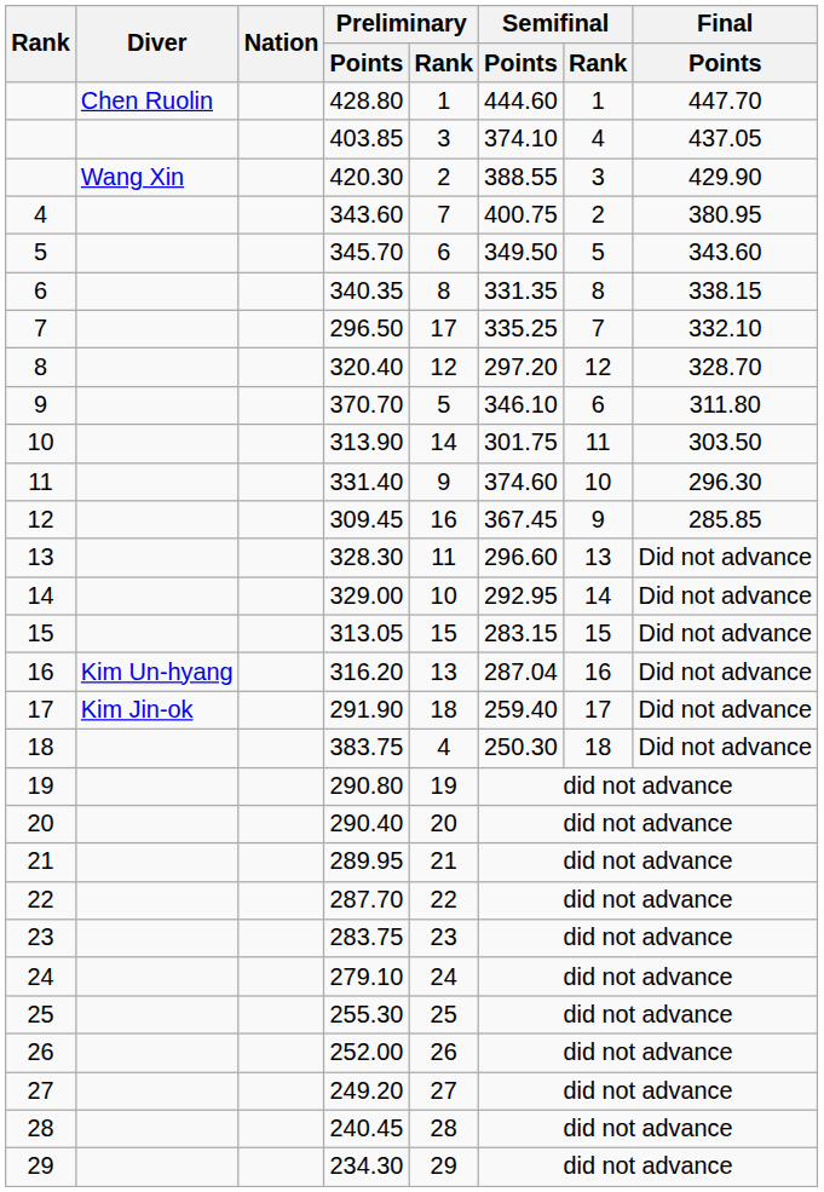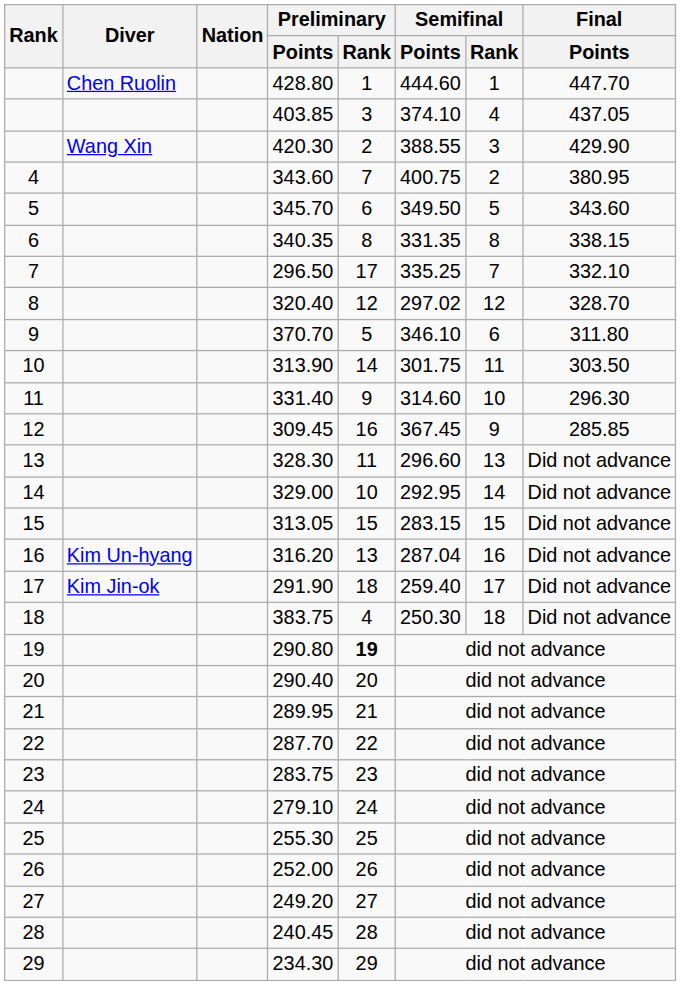 <table class="wikitable sortable" style="text-align:center">
 <tr>
 <th rowspan="2">Rank</th>
 <th rowspan="2">Diver</th>
 <th rowspan="2">Nation</th>
 <th colspan="2">Preliminary</th>
 <th colspan="2">Semifinal</th>
 <th>Final</th>
 </tr>
 <tr>
 <th>Points</th>
 <th>Rank</th>
 <th>Points</th>
 <th>Rank</th>
 <th>Points</th>
 </tr>
 <tr>
 <td></td>
 <td align=left><a href='#'>Chen Ruolin</a></td>
 <td align=left></td>
 <td>428.80</td>
 <td>1</td>
 <td>444.60</td>
 <td>1</td>
 <td>447.70</td>
 </tr>
 <tr>
 <td></td>
 <td align=left></td>
 <td align=left></td>
 <td>403.85</td>
 <td>3</td>
 <td>374.10</td>
 <td>4</td>
 <td>437.05</td>
 </tr>
 <tr>
 <td></td>
 <td align=left><a href='#'>Wang Xin</a></td>
 <td align=left></td>
 <td>420.30</td>
 <td>2</td>
 <td>388.55</td>
 <td>3</td>
 <td>429.90</td>
 </tr>
 <tr>
 <td>4</td>
 <td align=left></td>
 <td align=left></td>
 <td>343.60</td>
 <td>7</td>
 <td>400.75</td>
 <td>2</td>
 <td>380.95</td>
 </tr>
 <tr>
 <td>5</td>
 <td align=left></td>
 <td align=left></td>
 <td>345.70</td>
 <td>6</td>
 <td>349.50</td>
 <td>5</td>
 <td>343.60</td>
 </tr>
 <tr>
 <td>6</td>
 <td align=left></td>
 <td align=left></td>
 <td>340.35</td>
 <td>8</td>
 <td>331.35</td>
 <td>8</td>
 <td>338.15</td>
 </tr>
 <tr>
 <td>7</td>
 <td align=left></td>
 <td align=left></td>
 <td>296.50</td>
 <td>17</td>
 <td>335.25</td>
 <td>7</td>
 <td>332.10</td>
 </tr>
 <tr>
 <td>8</td>
 <td align=left></td>
 <td align=left></td>
 <td>320.40</td>
 <td>12</td>
-<td>297.20</td>
+<td>297.02</td>
 <td>12</td>
 <td>328.70</td>
 </tr>
 <tr>
 <td>9</td>
 <td align=left></td>
 <td align=left></td>
 <td>370.70</td>
 <td>5</td>
 <td>346.10</td>
 <td>6</td>
 <td>311.80</td>
 </tr>
 <tr>
 <td>10</td>
 <td align=left></td>
 <td align=left></td>
 <td>313.90</td>
 <td>14</td>
 <td>301.75</td>
 <td>11</td>
 <td>303.50</td>
 </tr>
 <tr>
 <td>11</td>
 <td align=left></td>
 <td align=left></td>
 <td>331.40</td>
 <td>9</td>
-<td>374.60</td>
+<td>314.60</td>
 <td>10</td>
 <td>296.30</td>
 </tr>
 <tr>
 <td>12</td>
 <td align=left></td>
 <td align=left></td>
 <td>309.45</td>
 <td>16</td>
 <td>367.45</td>
 <td>9</td>
 <td>285.85</td>
 </tr>
 <tr>
 <td>13</td>
 <td align=left></td>
 <td align=left></td>
 <td>328.30</td>
 <td>11</td>
 <td>296.60</td>
 <td>13</td>
 <td>Did not advance</td>
 </tr>
 <tr>
 <td>14</td>
 <td align=left></td>
 <td align=left></td>
 <td>329.00</td>
 <td>10</td>
 <td>292.95</td>
 <td>14</td>
 <td>Did not advance</td>
 </tr>
 <tr>
 <td>15</td>
 <td align=left></td>
 <td align=left></td>
 <td>313.05</td>
 <td>15</td>
 <td>283.15</td>
 <td>15</td>
 <td>Did not advance</td>
 </tr>
 <tr>
 <td>16</td>
 <td align=left><a href='#'>Kim Un-hyang</a></td>
 <td align=left></td>
 <td>316.20</td>
 <td>13</td>
 <td>287.04</td>
 <td>16</td>
 <td>Did not advance</td>
 </tr>
 <tr>
 <td>17</td>
 <td align=left><a href='#'>Kim Jin-ok</a></td>
 <td align=left></td>
 <td>291.90</td>
 <td>18</td>
 <td>259.40</td>
 <td>17</td>
 <td>Did not advance</td>
 </tr>
 <tr>
 <td>18</td>
 <td align=left></td>
 <td align=left></td>
 <td>383.75</td>
 <td>4</td>
 <td>250.30</td>
 <td>18</td>
 <td>Did not advance</td>
 </tr>
 <tr>
 <td>19</td>
 <td align=left></td>
 <td align=left></td>
 <td>290.80</td>
-<td>19</td>
+<td><strong>19</strong></td>
 <td colspan=3>did not advance</td>
 </tr>
 <tr>
 <td>20</td>
 <td align=left></td>
 <td align=left></td>
 <td>290.40</td>
 <td>20</td>
 <td colspan=3>did not advance</td>
 </tr>
 <tr>
 <td>21</td>
 <td align=left></td>
 <td align=left></td>
 <td>289.95</td>
 <td>21</td>
 <td colspan=3>did not advance</td>
 </tr>
 <tr>
 <td>22</td>
 <td align=left></td>
 <td align=left></td>
 <td>287.70</td>
 <td>22</td>
 <td colspan=3>did not advance</td>
 </tr>
 <tr>
 <td>23</td>
 <td align=left></td>
 <td align=left></td>
 <td>283.75</td>
 <td>23</td>
 <td colspan=3>did not advance</td>
 </tr>
 <tr>
 <td>24</td>
 <td align=left></td>
 <td align=left></td>
 <td>279.10</td>
 <td>24</td>
 <td colspan=3>did not advance</td>
 </tr>
 <tr>
 <td>25</td>
 <td align=left></td>
 <td align=left></td>
 <td>255.30</td>
 <td>25</td>
 <td colspan=3>did not advance</td>
 </tr>
 <tr>
 <td>26</td>
 <td align=left></td>
 <td align=left></td>
 <td>252.00</td>
 <td>26</td>
 <td colspan=3>did not advance</td>
 </tr>
 <tr>
 <td>27</td>
 <td align=left></td>
 <td align=left></td>
 <td>249.20</td>
 <td>27</td>
 <td colspan=3>did not advance</td>
 </tr>
 <tr>
 <td>28</td>
 <td align=left></td>
 <td align=left></td>
 <td>240.45</td>
 <td>28</td>
 <td colspan=3>did not advance</td>
 </tr>
 <tr>
 <td>29</td>
 <td align=left></td>
 <td align=left></td>
 <td>234.30</td>
 <td>29</td>
 <td colspan=3>did not advance</td>
 </tr>
 </table>
